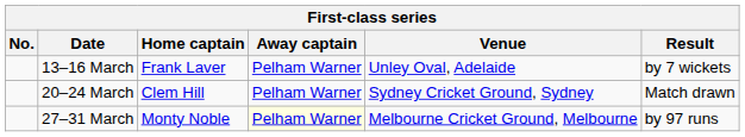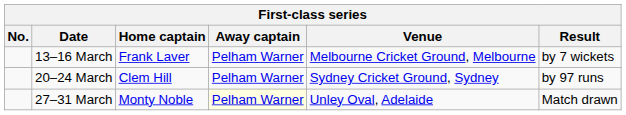 <table class="wikitable">
 <tr>
 <th colspan="9">First-class series</th>
 </tr>
 <tr>
 <th>No.</th>
 <th>Date</th>
 <th>Home captain</th>
 <th>Away captain</th>
 <th>Venue</th>
 <th>Result</th>
 </tr>
 <tr>
 <td></td>
 <td>13–16 March</td>
 <td> <a href='#'>Frank Laver</a></td>
 <td><a href='#'>Pelham Warner</a></td>
-<td><a href='#'>Unley Oval</a>, <a href='#'>Adelaide</a></td>
+<td><a href='#'>Melbourne Cricket Ground</a>, <a href='#'>Melbourne</a></td>
 <td> by 7 wickets</td>
 </tr>
 <tr>
 <td></td>
 <td>20–24 March</td>
 <td> <a href='#'>Clem Hill</a></td>
 <td><a href='#'>Pelham Warner</a></td>
 <td><a href='#'>Sydney Cricket Ground</a>, <a href='#'>Sydney</a></td>
-<td>Match drawn</td>
+<td> by 97 runs</td>
 </tr>
 <tr>
 <td></td>
 <td>27–31 March</td>
 <td> <a href='#'>Monty Noble</a></td>
 <td style="background: lightyellow;"><a href='#'>Pelham Warner</a></td>
-<td><a href='#'>Melbourne Cricket Ground</a>, <a href='#'>Melbourne</a></td>
-<td> by 97 runs</td>
+<td><a href='#'>Unley Oval</a>, <a href='#'>Adelaide</a></td>
+<td>Match drawn</td>
 </tr>
 </table>
